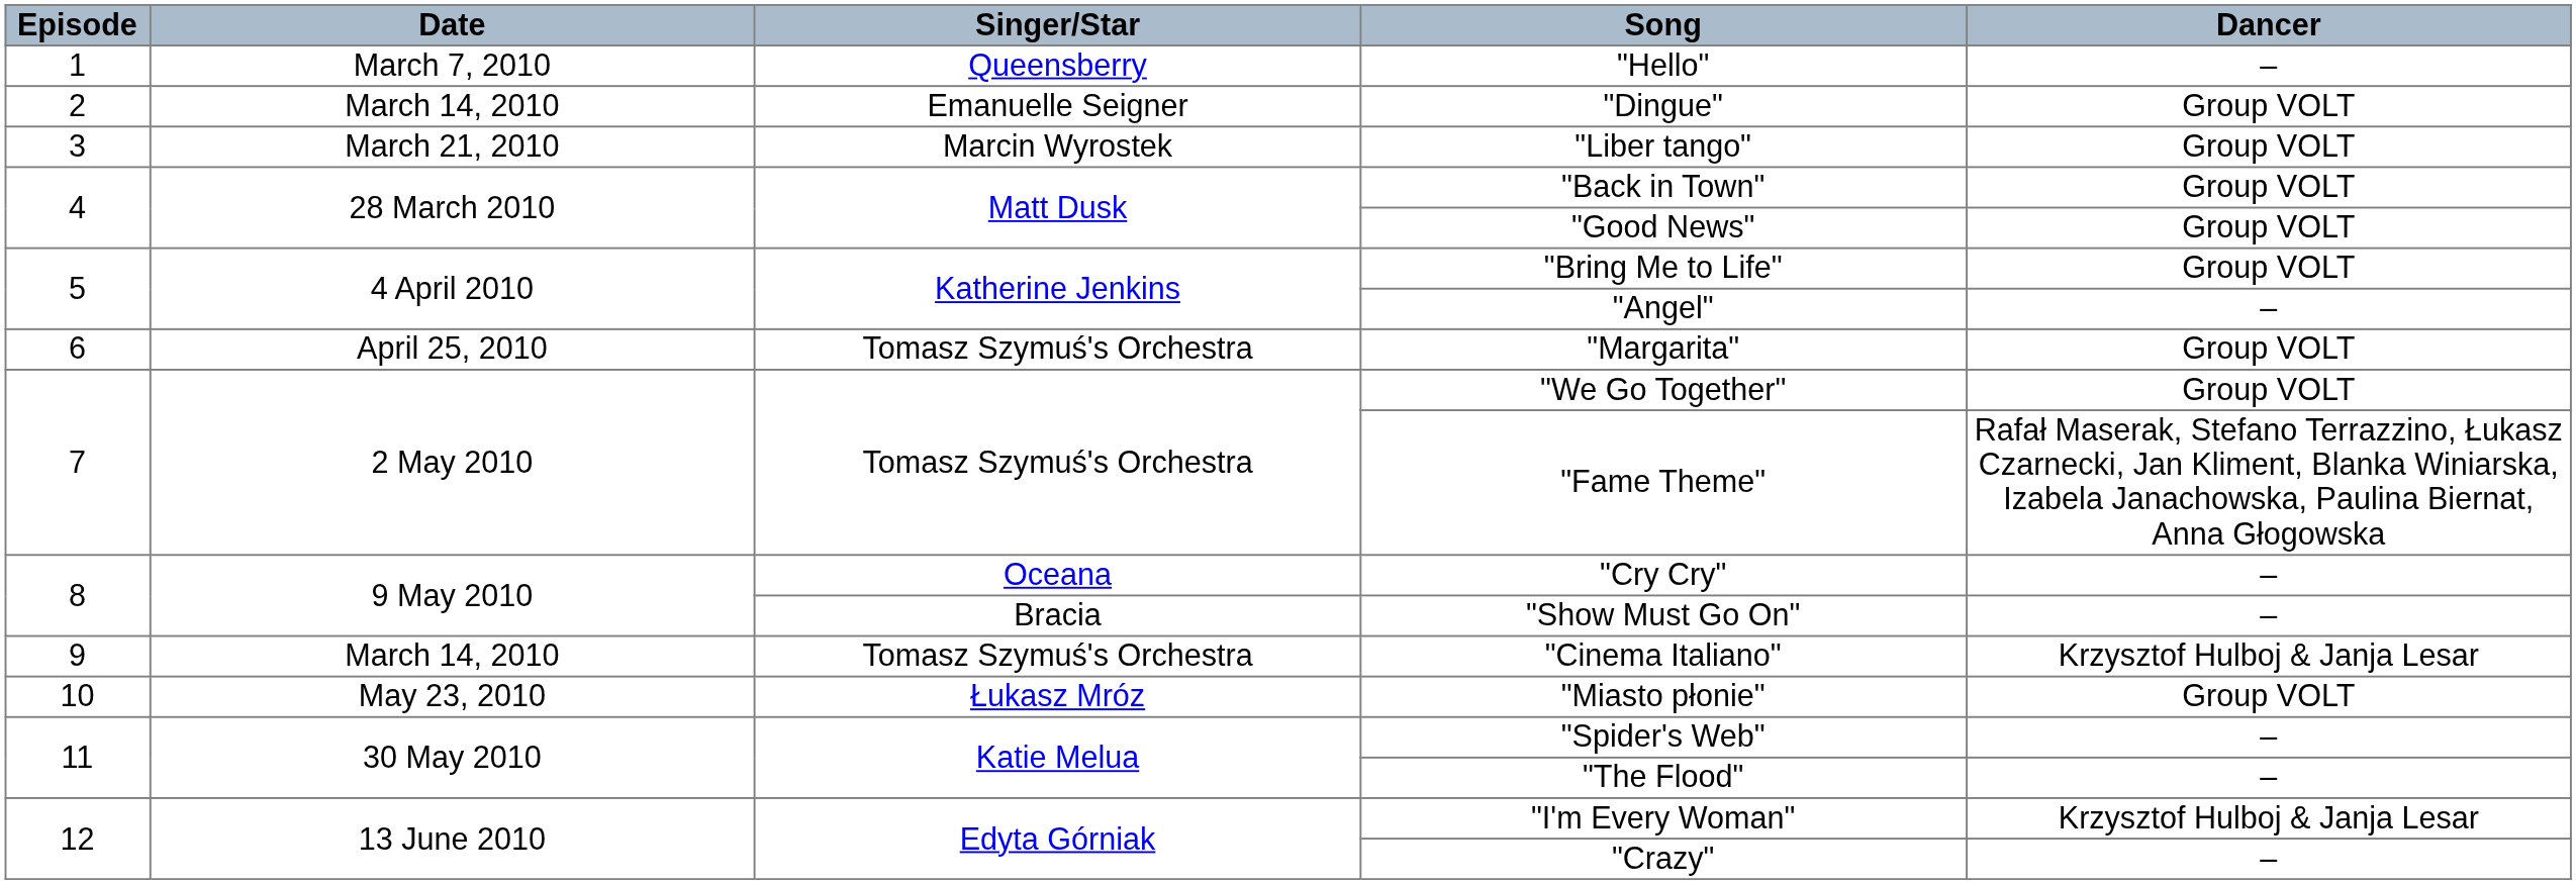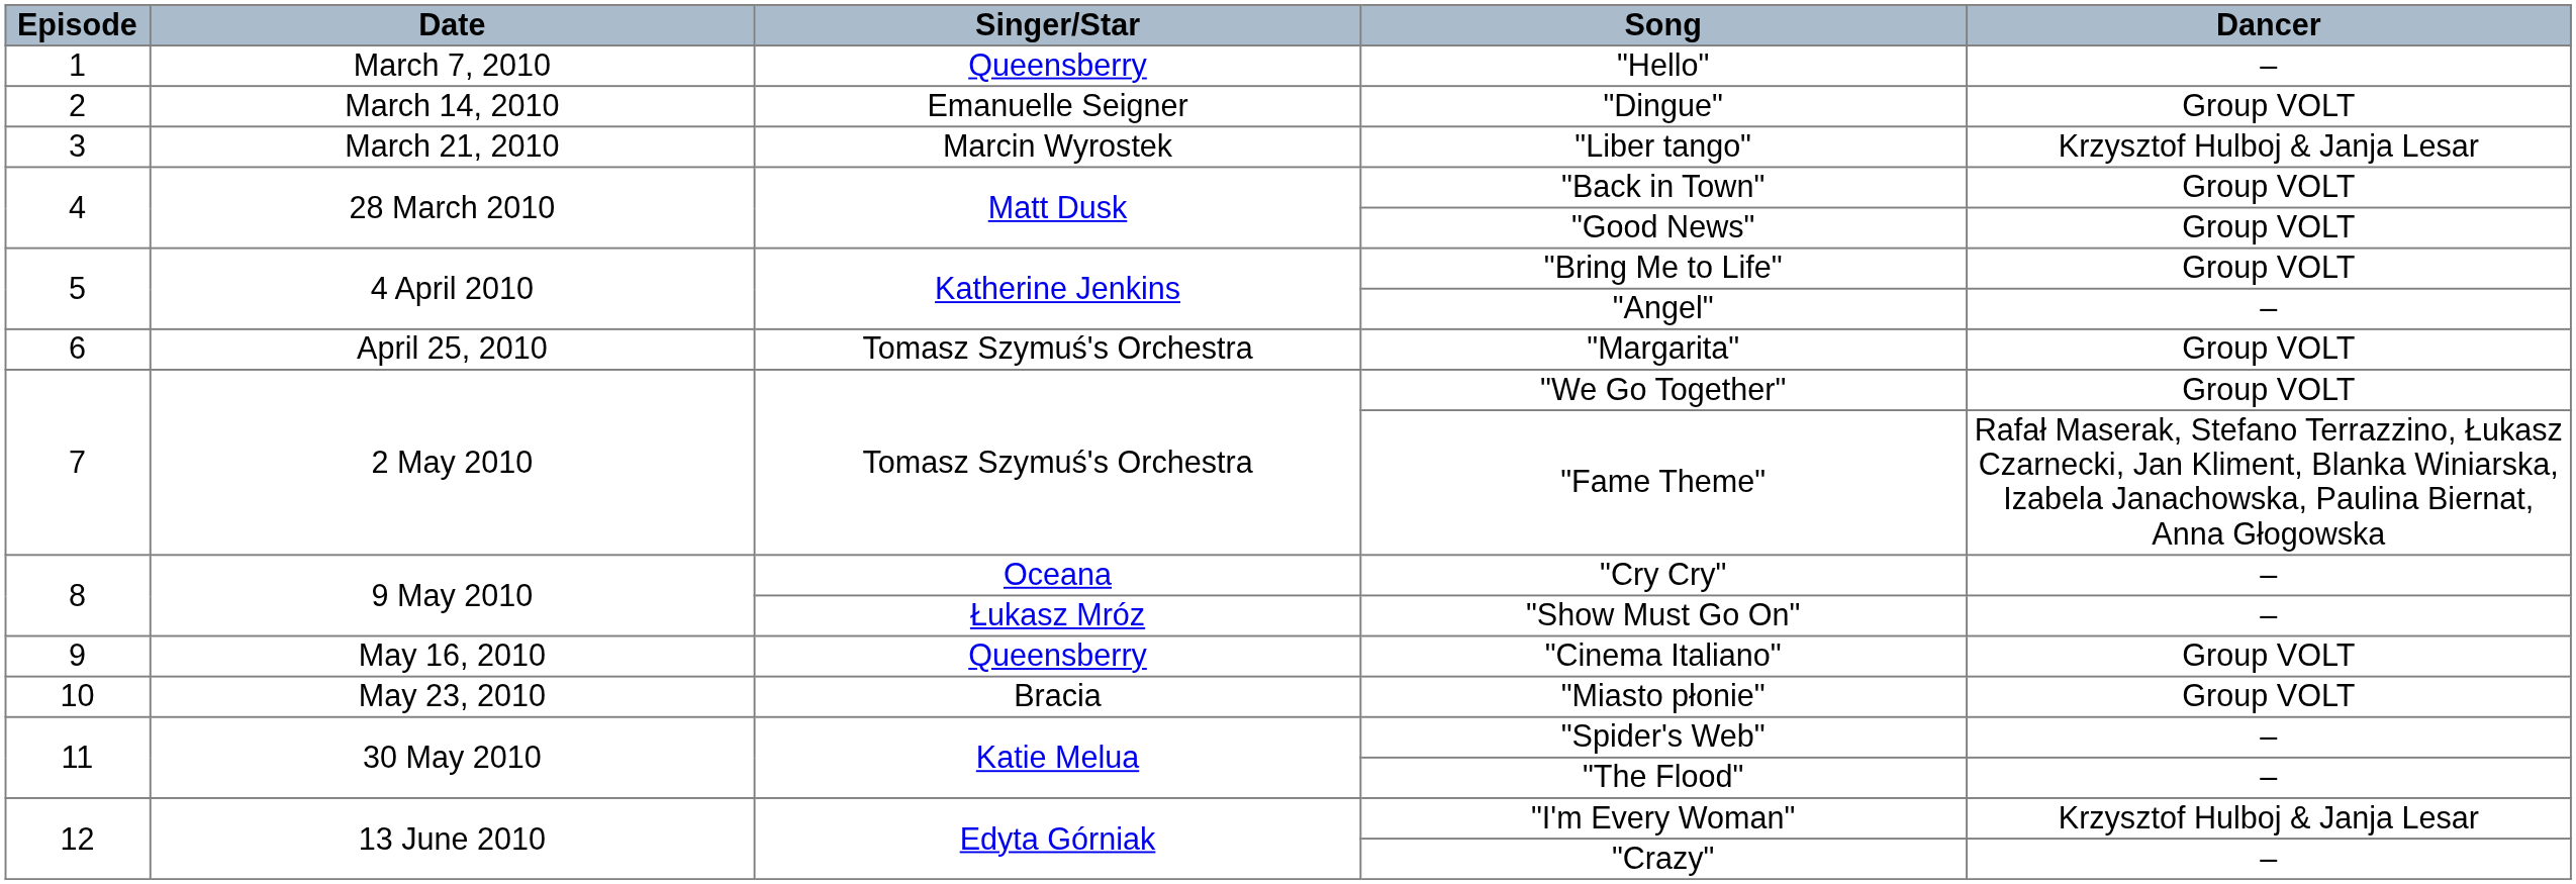 <table style="text-align: center; width: 84%; margin: 0 auto; border-collapse: collapse" border="1" cellpadding="1" cellspacing="1">
 <tr style="background: #ABC">
 <th style="width:4%;">Episode</th>
 <th style="width:20%;">Date</th>
 <th style="width:20%;">Singer/Star</th>
 <th style="width:20%;">Song</th>
 <th style="width:20%;">Dancer</th>
 </tr>
 <tr>
 <td>1</td>
 <td>March 7, 2010</td>
 <td><a href='#'>Queensberry</a></td>
 <td>"Hello"</td>
 <td>–</td>
 </tr>
 <tr>
 <td>2</td>
 <td>March 14, 2010</td>
 <td>Emanuelle Seigner</td>
 <td>"Dingue"</td>
 <td>Group VOLT</td>
 </tr>
 <tr>
 <td>3</td>
 <td>March 21, 2010</td>
 <td>Marcin Wyrostek</td>
 <td>"Liber tango"</td>
-<td>Group VOLT</td>
+<td>Krzysztof Hulboj & Janja Lesar</td>
 </tr>
 <tr>
 <td rowspan=2>4</td>
 <td rowspan=2>28 March 2010</td>
 <td rowspan=2><a href='#'>Matt Dusk</a></td>
 <td>"Back in Town"</td>
 <td>Group VOLT</td>
 </tr>
 <tr>
 <td>"Good News"</td>
 <td>Group VOLT</td>
 </tr>
 <tr>
 <td rowspan=2>5</td>
 <td rowspan=2>4 April 2010</td>
 <td rowspan=2><a href='#'>Katherine Jenkins</a></td>
 <td>"Bring Me to Life"</td>
 <td>Group VOLT</td>
 </tr>
 <tr>
 <td>"Angel"</td>
 <td>–</td>
 </tr>
 <tr>
 <td>6</td>
 <td>April 25, 2010</td>
 <td>Tomasz Szymuś's Orchestra</td>
 <td>"Margarita"</td>
 <td>Group VOLT</td>
 </tr>
 <tr>
 <td rowspan=2>7</td>
 <td rowspan=2>2 May 2010</td>
 <td rowspan=2>Tomasz Szymuś's Orchestra</td>
 <td>"We Go Together"</td>
 <td>Group VOLT</td>
 </tr>
 <tr>
 <td>"Fame Theme"</td>
 <td>Rafał Maserak, Stefano Terrazzino, Łukasz Czarnecki, Jan Kliment, Blanka Winiarska, Izabela Janachowska, Paulina Biernat, Anna Głogowska</td>
 </tr>
 <tr>
 <td rowspan=2>8</td>
 <td rowspan=2>9 May 2010</td>
 <td><a href='#'>Oceana</a></td>
 <td>"Cry Cry"</td>
 <td>–</td>
 </tr>
 <tr>
-<td>Bracia</td>
+<td><a href='#'>Łukasz Mróz</a></td>
 <td>"Show Must Go On"</td>
 <td>–</td>
 </tr>
 <tr>
 <td>9</td>
-<td>March 14, 2010</td>
-<td>Tomasz Szymuś's Orchestra</td>
+<td>May 16, 2010</td>
+<td><a href='#'>Queensberry</a></td>
 <td>"Cinema Italiano"</td>
-<td>Krzysztof Hulboj & Janja Lesar</td>
+<td>Group VOLT</td>
 </tr>
 <tr>
 <td>10</td>
 <td>May 23, 2010</td>
-<td><a href='#'>Łukasz Mróz</a></td>
+<td>Bracia</td>
 <td>"Miasto płonie"</td>
 <td>Group VOLT</td>
 </tr>
 <tr>
 <td rowspan=2>11</td>
 <td rowspan=2>30 May 2010</td>
 <td rowspan=2><a href='#'>Katie Melua</a></td>
 <td>"Spider's Web"</td>
 <td>–</td>
 </tr>
 <tr>
 <td>"The Flood"</td>
 <td>–</td>
 </tr>
 <tr>
 <td rowspan=2>12</td>
 <td rowspan=2>13 June 2010</td>
 <td rowspan=2><a href='#'>Edyta Górniak</a></td>
 <td>"I'm Every Woman"</td>
 <td>Krzysztof Hulboj & Janja Lesar</td>
 </tr>
 <tr>
 <td>"Crazy"</td>
 <td>–</td>
 </tr>
 </table>
